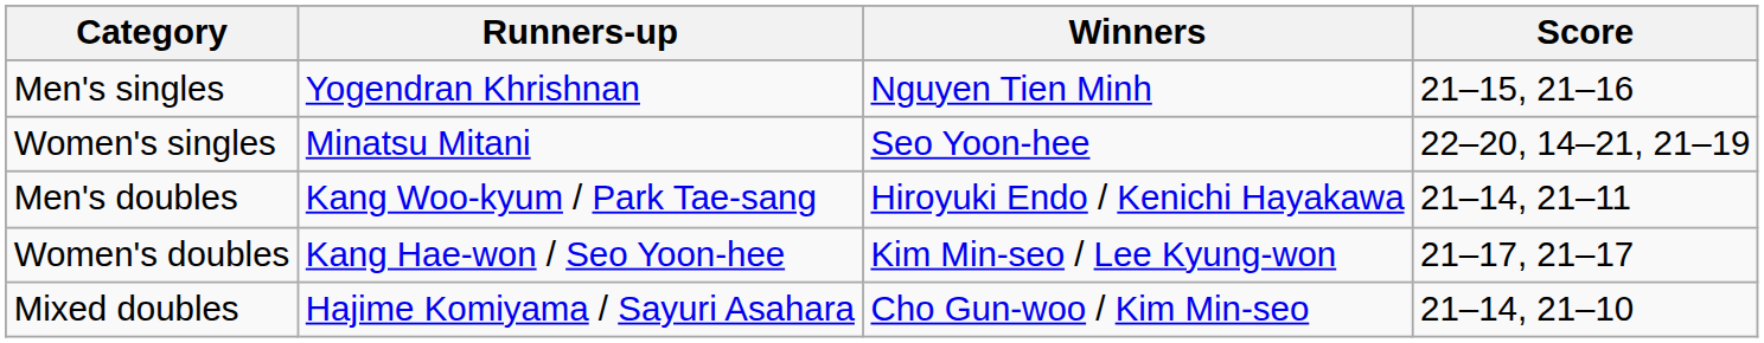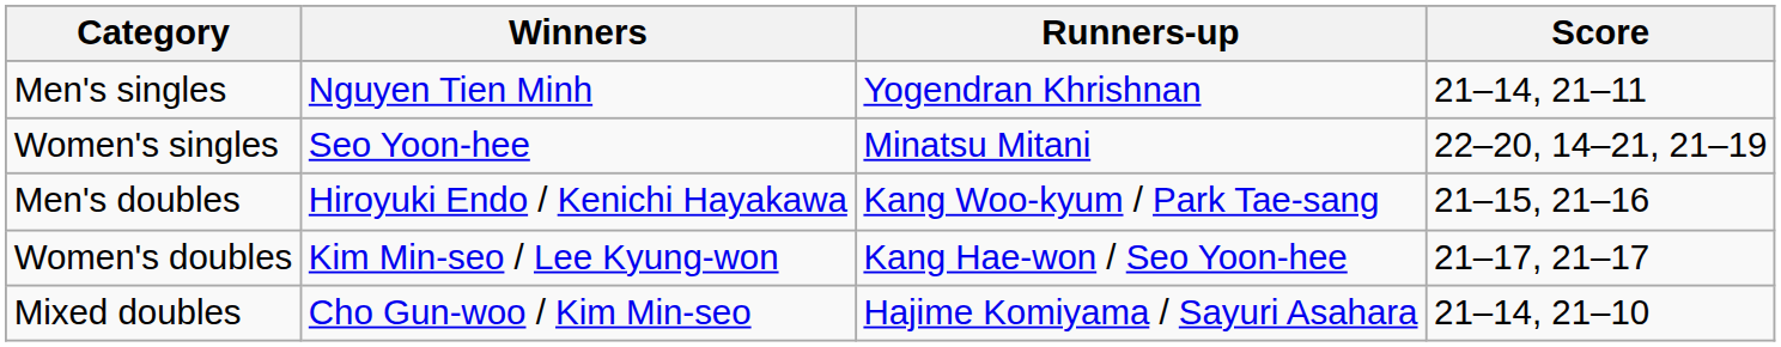 <table class=wikitable style="white-space:nowrap;">
 <tr>
 <th>Category</th>
+<th>Winners</th>
 <th>Runners-up</th>
-<th>Winners</th>
 <th>Score</th>
 </tr>
 <tr>
 <td>Men's singles</td>
+<td> <a href='#'>Nguyen Tien Minh</a></td>
 <td> <a href='#'>Yogendran Khrishnan</a></td>
-<td> <a href='#'>Nguyen Tien Minh</a></td>
-<td>21–15, 21–16</td>
+<td>21–14, 21–11</td>
 </tr>
 <tr>
 <td>Women's singles</td>
+<td> <a href='#'>Seo Yoon-hee</a></td>
 <td> <a href='#'>Minatsu Mitani</a></td>
-<td> <a href='#'>Seo Yoon-hee</a></td>
 <td>22–20, 14–21, 21–19</td>
 </tr>
 <tr>
 <td>Men's doubles</td>
+<td> <a href='#'>Hiroyuki Endo</a> / <a href='#'>Kenichi Hayakawa</a></td>
 <td> <a href='#'>Kang Woo-kyum</a> / <a href='#'>Park Tae-sang</a></td>
-<td> <a href='#'>Hiroyuki Endo</a> / <a href='#'>Kenichi Hayakawa</a></td>
-<td>21–14, 21–11</td>
+<td>21–15, 21–16</td>
 </tr>
 <tr>
 <td>Women's doubles</td>
+<td> <a href='#'>Kim Min-seo</a> / <a href='#'>Lee Kyung-won</a></td>
 <td> <a href='#'>Kang Hae-won</a> / <a href='#'>Seo Yoon-hee</a></td>
-<td> <a href='#'>Kim Min-seo</a> / <a href='#'>Lee Kyung-won</a></td>
 <td>21–17, 21–17</td>
 </tr>
 <tr>
 <td>Mixed doubles</td>
+<td> <a href='#'>Cho Gun-woo</a> / <a href='#'>Kim Min-seo</a></td>
 <td> <a href='#'>Hajime Komiyama</a> / <a href='#'>Sayuri Asahara</a></td>
-<td> <a href='#'>Cho Gun-woo</a> / <a href='#'>Kim Min-seo</a></td>
 <td>21–14, 21–10</td>
 </tr>
 </table>
